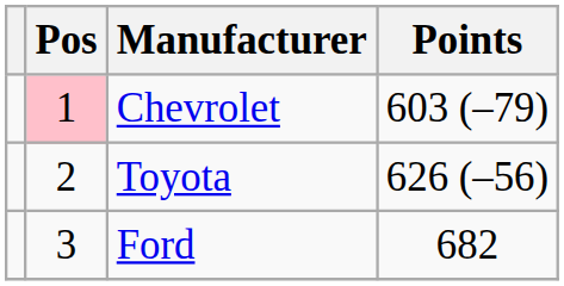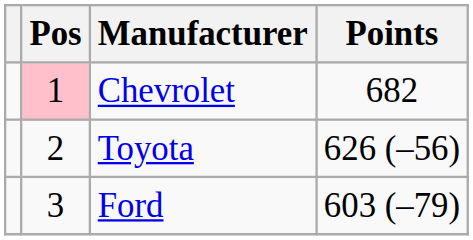 <table class="wikitable" style="font-size: 95%;">
 <tr>
 <th></th>
 <th>Pos</th>
 <th>Manufacturer</th>
 <th>Points</th>
 </tr>
 <tr>
 <td align="left"></td>
 <td style="background: pink; text-align:center;">1</td>
 <td><a href='#'>Chevrolet</a></td>
-<td style="text-align:center;">603 (–79)</td>
+<td style="text-align:center;">682</td>
 </tr>
 <tr>
 <td align="left"></td>
 <td style="text-align:center;">2</td>
 <td><a href='#'>Toyota</a></td>
 <td style="text-align:center;">626 (–56)</td>
 </tr>
 <tr>
 <td align="left"></td>
 <td style="text-align:center;">3</td>
 <td><a href='#'>Ford</a></td>
-<td style="text-align:center;">682</td>
+<td style="text-align:center;">603 (–79)</td>
 </tr>
 <tr class="sortbottom">
 </tr>
 </table>
